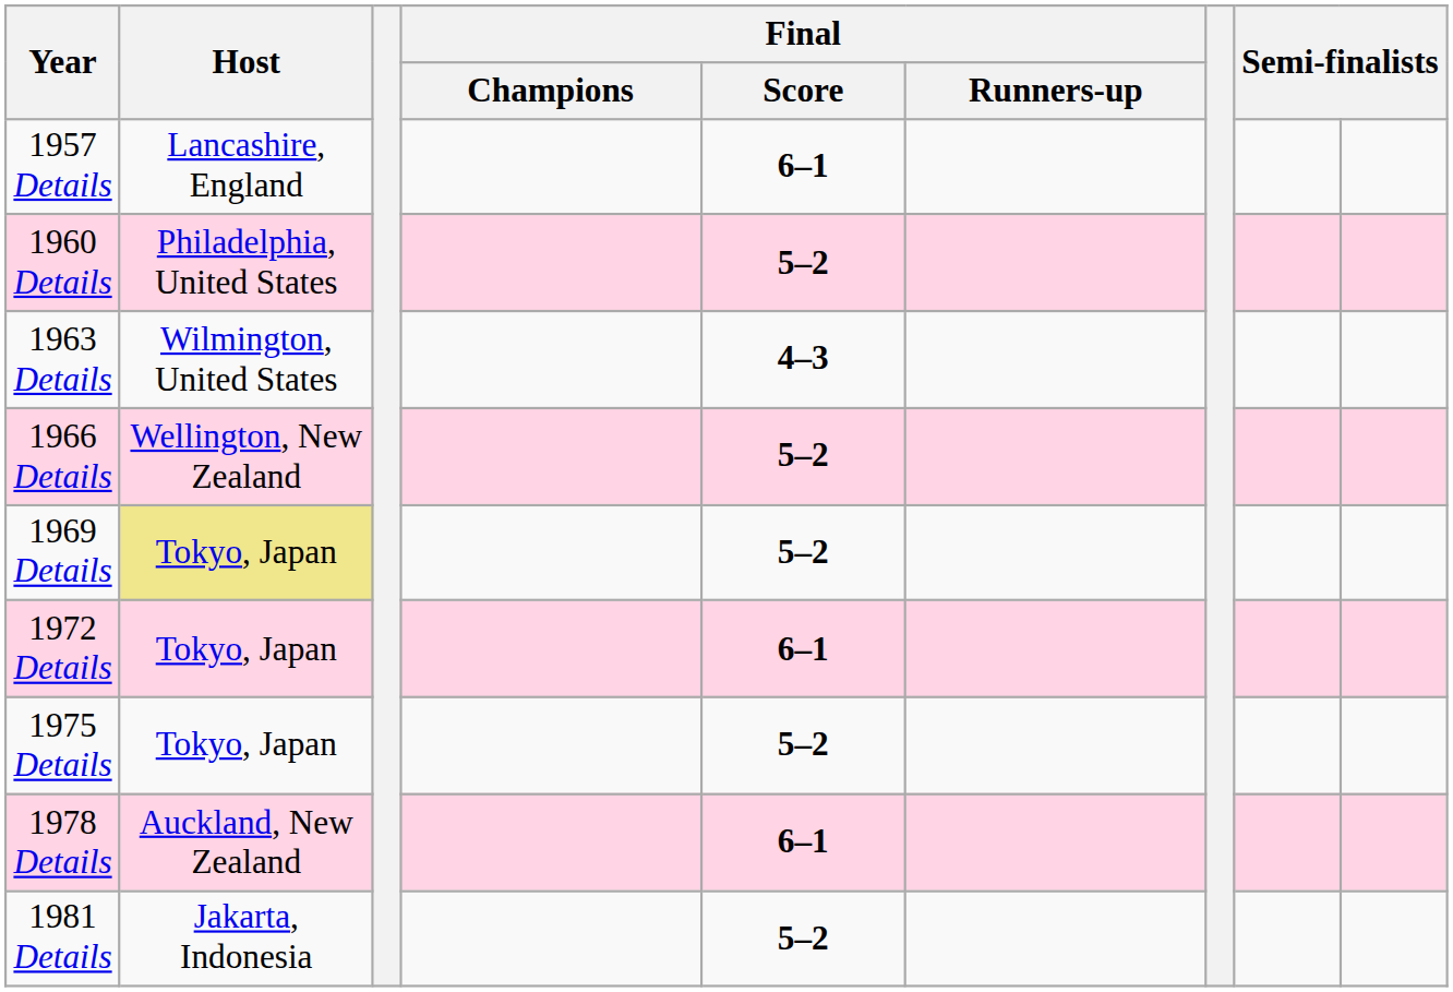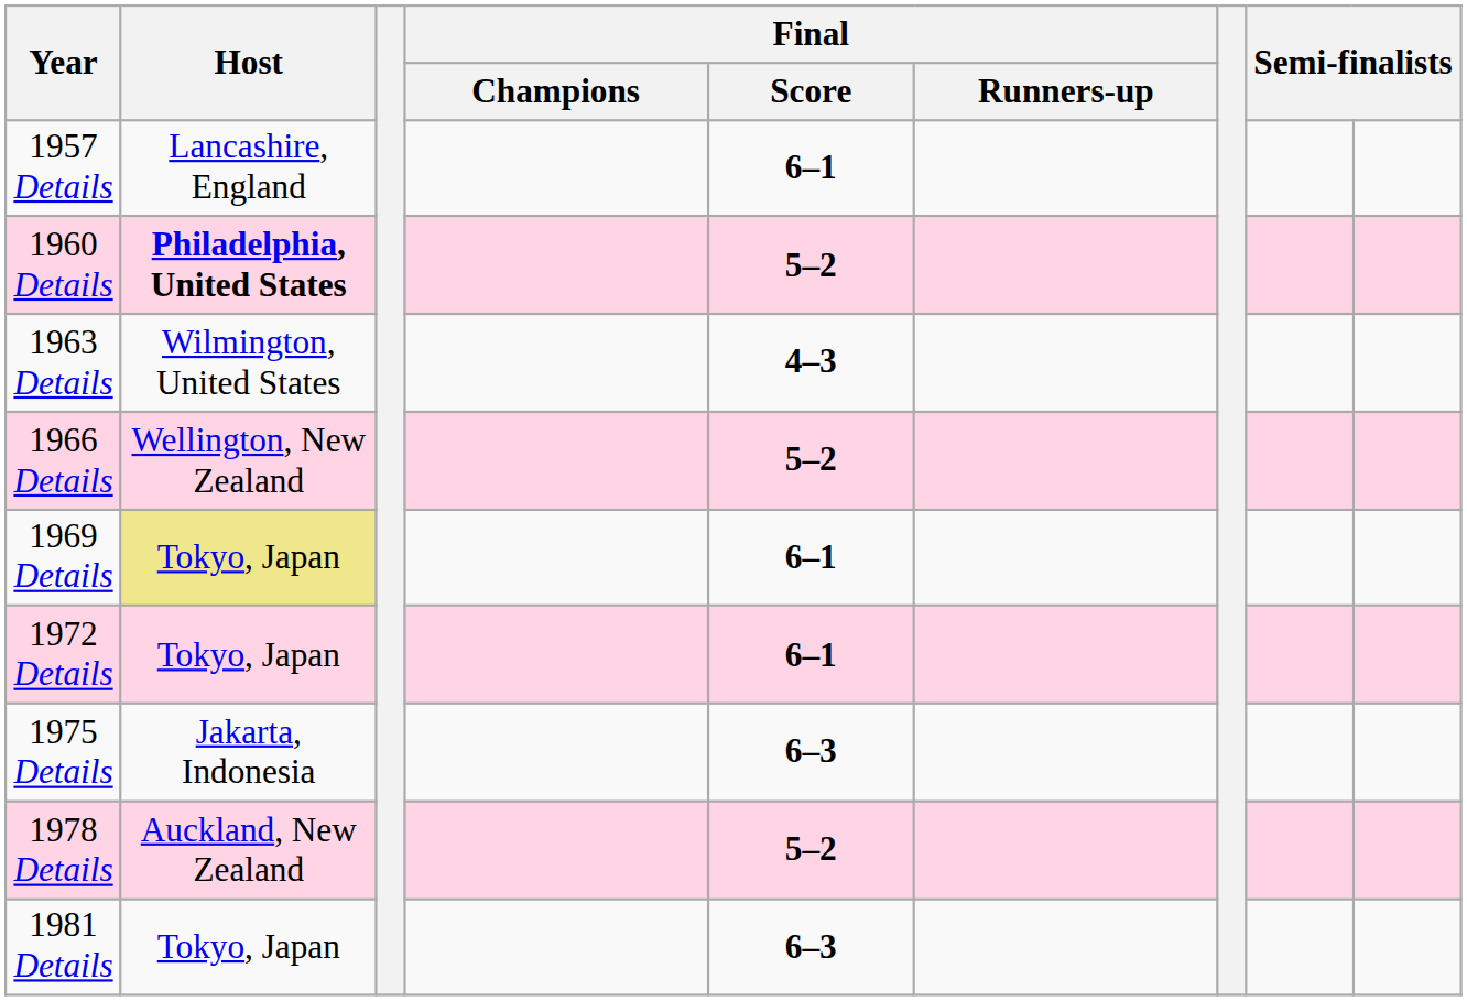 <table class=wikitable style="font-size:90%; text-align:center;"|->
 <tr>
 <th rowspan=2 width=40>Year</th>
 <th rowspan=2 width=100>Host</th>
 <th width=5 rowspan=11></th>
 <th colspan=3>Final</th>
 <th width=5 rowspan=11></th>
 <th colspan=2 rowspan=2>Semi-finalists</th>
 </tr>
 <tr>
 <th width=120>Champions</th>
 <th width=80>Score</th>
 <th width=120>Runners-up</th>
 </tr>
 <tr>
 <td>1957<br><em><a href='#'>Details</a></em></td>
 <td><a href='#'>Lancashire</a>, England</td>
 <td><strong></strong></td>
 <td><strong>6–1</strong></td>
 <td></td>
 <td></td>
 <td></td>
 </tr>
 <tr bgcolor=#FFD4E4>
 <td>1960<br><em><a href='#'>Details</a></em></td>
-<td><a href='#'>Philadelphia</a>, United States</td>
+<td><strong><a href='#'>Philadelphia</a>, United States</strong></td>
 <td><strong></strong></td>
 <td><strong>5–2</strong></td>
 <td></td>
 <td></td>
 <td></td>
 </tr>
 <tr>
 <td>1963<br><em><a href='#'>Details</a></em></td>
 <td><a href='#'>Wilmington</a>, United States</td>
 <td><strong></strong></td>
 <td><strong>4–3</strong></td>
 <td></td>
 <td></td>
 <td></td>
 </tr>
 <tr bgcolor=#FFD4E4>
 <td>1966<br><em><a href='#'>Details</a></em></td>
 <td><a href='#'>Wellington</a>, New Zealand</td>
 <td><strong></strong></td>
 <td><strong>5–2</strong></td>
 <td></td>
 <td></td>
 <td></td>
 </tr>
 <tr>
 <td>1969<br><em><a href='#'>Details</a></em></td>
 <td style="background: khaki;"><a href='#'>Tokyo</a>, Japan</td>
 <td><strong></strong></td>
-<td><strong>5–2</strong></td>
+<td><strong>6–1</strong></td>
 <td></td>
 <td></td>
 <td></td>
 </tr>
 <tr bgcolor=#FFD4E4>
 <td>1972<br><em><a href='#'>Details</a></em></td>
 <td><a href='#'>Tokyo</a>, Japan</td>
 <td><strong></strong></td>
 <td><strong>6–1</strong></td>
 <td></td>
 <td></td>
 <td></td>
 </tr>
 <tr>
 <td>1975<br><em><a href='#'>Details</a></em></td>
-<td><a href='#'>Tokyo</a>, Japan</td>
+<td><a href='#'>Jakarta</a>, Indonesia</td>
 <td><strong></strong></td>
-<td><strong>5–2</strong></td>
+<td><strong>6–3</strong></td>
 <td></td>
 <td></td>
 <td></td>
 </tr>
 <tr bgcolor=#FFD4E4>
 <td>1978<br><em><a href='#'>Details</a></em></td>
 <td><a href='#'>Auckland</a>, New Zealand</td>
 <td><strong></strong></td>
-<td><strong>6–1</strong></td>
+<td><strong>5–2</strong></td>
 <td></td>
 <td></td>
 <td></td>
 </tr>
 <tr>
 <td>1981<br><em><a href='#'>Details</a></em></td>
-<td><a href='#'>Jakarta</a>, Indonesia</td>
+<td><a href='#'>Tokyo</a>, Japan</td>
 <td><strong></strong></td>
-<td><strong>5–2</strong></td>
+<td><strong>6–3</strong></td>
 <td></td>
 <td></td>
 <td></td>
 </tr>
 </table>
